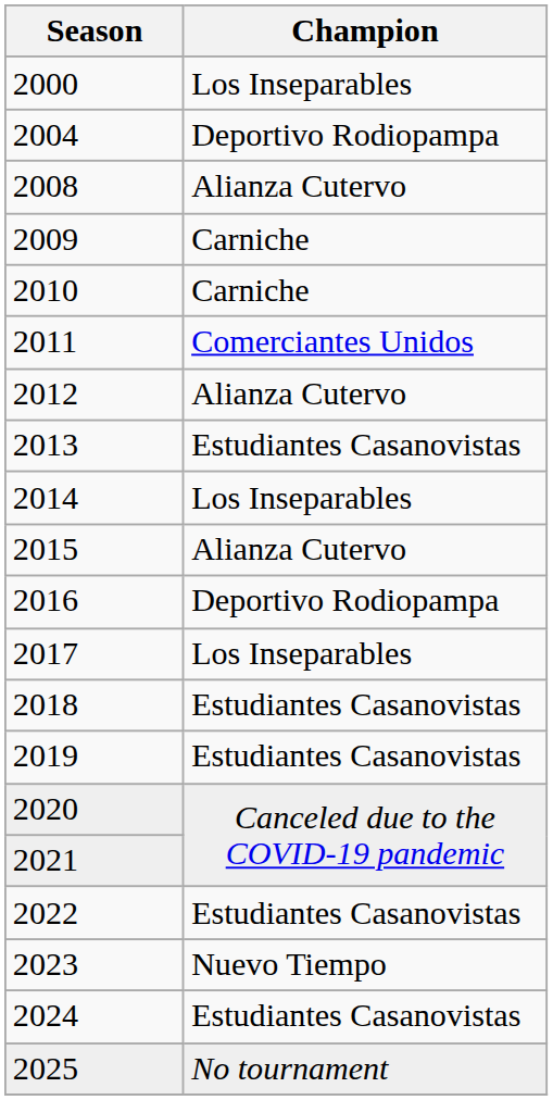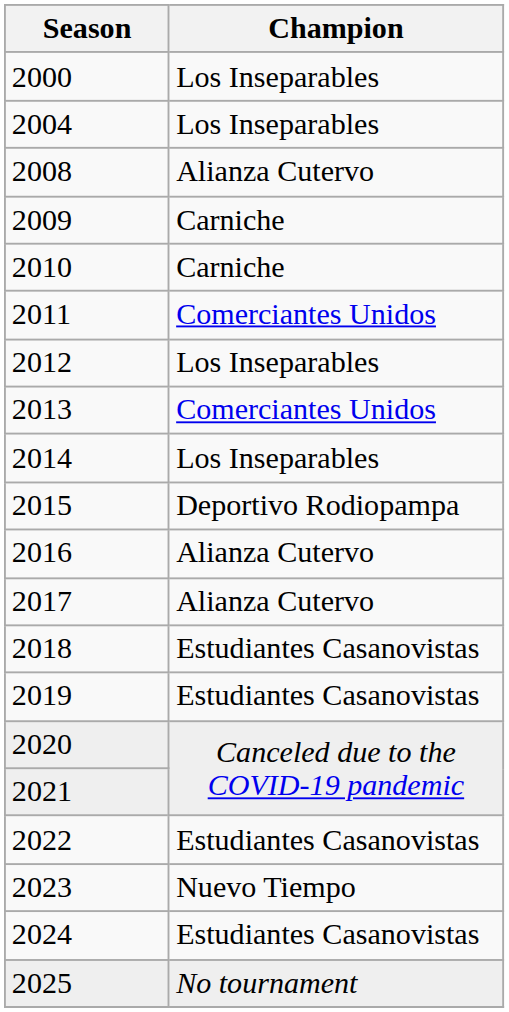 <table class="wikitable sortable">
 <tr>
 <th width=80px>Season</th>
 <th width=170px>Champion</th>
 </tr>
 <tr>
 <td>2000</td>
 <td>Los Inseparables</td>
 </tr>
 <tr>
 <td>2004</td>
-<td>Deportivo Rodiopampa</td>
+<td>Los Inseparables</td>
 </tr>
 <tr>
 <td>2008</td>
 <td>Alianza Cutervo</td>
 </tr>
 <tr>
 <td>2009</td>
 <td>Carniche</td>
 </tr>
 <tr>
 <td>2010</td>
 <td>Carniche</td>
 </tr>
 <tr>
 <td>2011</td>
 <td><a href='#'>Comerciantes Unidos</a></td>
 </tr>
 <tr>
 <td>2012</td>
-<td>Alianza Cutervo</td>
+<td>Los Inseparables</td>
 </tr>
 <tr>
 <td>2013</td>
-<td>Estudiantes Casanovistas</td>
+<td><a href='#'>Comerciantes Unidos</a></td>
 </tr>
 <tr>
 <td>2014</td>
 <td>Los Inseparables</td>
 </tr>
 <tr>
 <td>2015</td>
+<td>Deportivo Rodiopampa</td>
+</tr>
+<tr>
+<td>2016</td>
 <td>Alianza Cutervo</td>
 </tr>
 <tr>
-<td>2016</td>
-<td>Deportivo Rodiopampa</td>
-</tr>
-<tr>
 <td>2017</td>
-<td>Los Inseparables</td>
+<td>Alianza Cutervo</td>
 </tr>
 <tr>
 <td>2018</td>
 <td>Estudiantes Casanovistas</td>
 </tr>
 <tr>
 <td>2019</td>
 <td>Estudiantes Casanovistas</td>
 </tr>
 <tr bgcolor=#efefef>
 <td>2020</td>
 <td rowspan=2 colspan="1" align=center><em>Canceled due to the <a href='#'>COVID-19 pandemic</a></em></td>
 </tr>
 <tr bgcolor=#efefef>
 <td>2021</td>
 </tr>
 <tr>
 <td>2022</td>
 <td>Estudiantes Casanovistas</td>
 </tr>
 <tr>
 <td>2023</td>
 <td>Nuevo Tiempo</td>
 </tr>
 <tr>
 <td>2024</td>
 <td>Estudiantes Casanovistas</td>
 </tr>
 <tr bgcolor=#efefef>
 <td>2025</td>
 <td><em>No tournament</em></td>
 </tr>
 <tr>
 </tr>
 </table>
